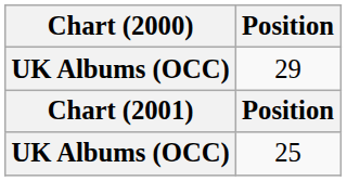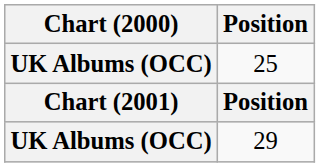 <table class="wikitable plainrowheaders" style="text-align:center">
 <tr>
 <th scope="col">Chart (2000)</th>
 <th scope="col">Position</th>
 </tr>
 <tr>
 <th scope="row">UK Albums (OCC)</th>
-<td>29</td>
+<td>25</td>
 </tr>
 <tr>
 <th scope="col">Chart (2001)</th>
 <th scope="col">Position</th>
 </tr>
 <tr>
 <th scope="row">UK Albums (OCC)</th>
-<td>25</td>
+<td>29</td>
 </tr>
 </table>
